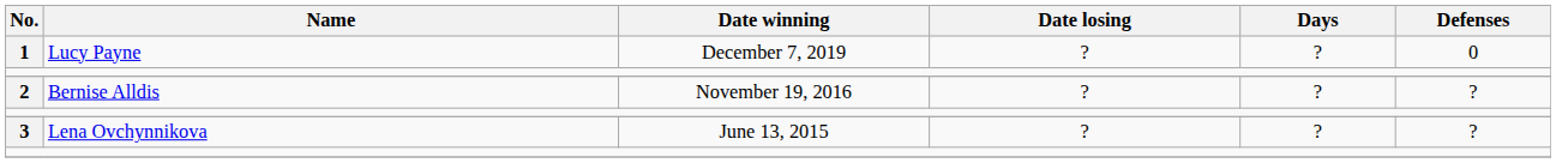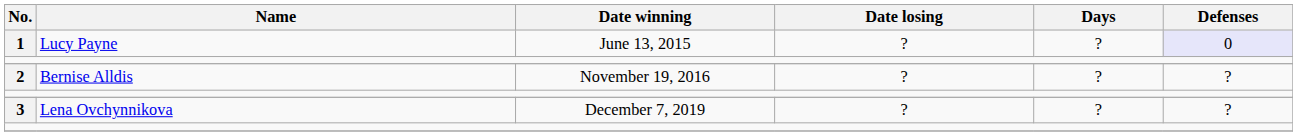 <table class="wikitable" width=100%>
 <tr>
 <th style="width:1%;">No.</th>
 <th style="width:37%;">Name</th>
 <th style="width:20%;">Date winning</th>
 <th style="width:20%;">Date losing</th>
 <th data-sort-type="number" style="width:10%;">Days</th>
 <th data-sort-type="number" style="width:10%;">Defenses</th>
 </tr>
 <tr align=center>
 <th>1</th>
 <td align=left> <a href='#'>Lucy Payne</a></td>
-<td>December 7, 2019</td>
+<td>June 13, 2015</td>
 <td>?</td>
 <td>?</td>
-<td>0</td>
+<td style="background: lavender;">0</td>
 </tr>
 <tr>
 <td colspan="6"></td>
 </tr>
 <tr>
 </tr>
 <tr align=center>
 <th>2</th>
 <td align=left> <a href='#'>Bernise Alldis</a></td>
 <td>November 19, 2016</td>
 <td>?</td>
 <td>?</td>
 <td>?</td>
 </tr>
 <tr>
 <td colspan="6"></td>
 </tr>
 <tr>
 </tr>
 <tr align=center>
 <th>3</th>
 <td align=left> <a href='#'>Lena Ovchynnikova</a></td>
-<td>June 13, 2015</td>
+<td>December 7, 2019</td>
 <td>?</td>
 <td>?</td>
 <td>?</td>
 </tr>
 <tr>
 <td colspan="6"></td>
 </tr>
 <tr>
 </tr>
 </table>
